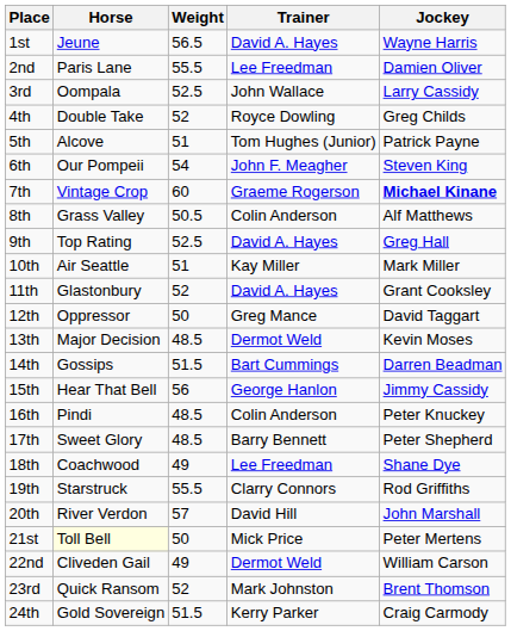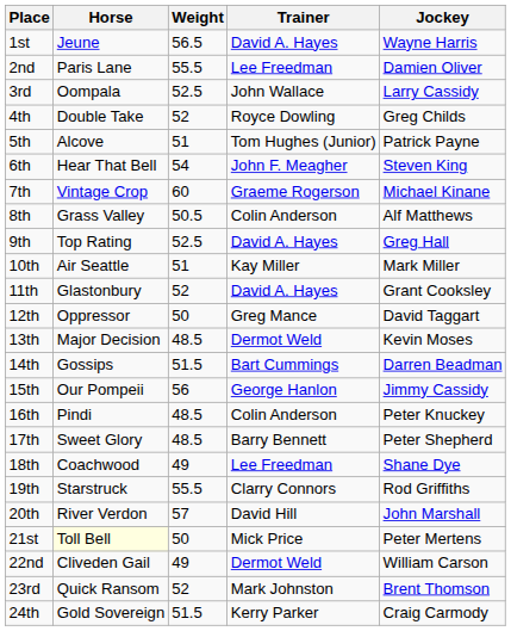 <table class="wikitable sortable">
 <tr>
 <th>Place</th>
 <th>Horse</th>
 <th>Weight</th>
 <th>Trainer</th>
 <th>Jockey</th>
 </tr>
 <tr>
 <td>1st</td>
 <td><a href='#'>Jeune</a></td>
 <td>56.5</td>
 <td><a href='#'>David A. Hayes</a></td>
 <td><a href='#'>Wayne Harris</a></td>
 </tr>
 <tr>
 <td>2nd</td>
 <td>Paris Lane</td>
 <td>55.5</td>
 <td><a href='#'>Lee Freedman</a></td>
 <td><a href='#'>Damien Oliver</a></td>
 </tr>
 <tr>
 <td>3rd</td>
 <td>Oompala</td>
 <td>52.5</td>
 <td>John Wallace</td>
 <td><a href='#'>Larry Cassidy</a></td>
 </tr>
 <tr>
 <td>4th</td>
 <td>Double Take</td>
 <td>52</td>
 <td>Royce Dowling</td>
 <td>Greg Childs</td>
 </tr>
 <tr>
 <td>5th</td>
 <td>Alcove</td>
 <td>51</td>
 <td>Tom Hughes (Junior)</td>
 <td>Patrick Payne</td>
 </tr>
 <tr>
 <td>6th</td>
-<td>Our Pompeii</td>
+<td>Hear That Bell</td>
 <td>54</td>
 <td><a href='#'>John F. Meagher</a></td>
 <td><a href='#'>Steven King</a></td>
 </tr>
 <tr>
 <td>7th</td>
 <td><a href='#'>Vintage Crop</a></td>
 <td>60</td>
 <td><a href='#'>Graeme Rogerson</a></td>
-<td><strong><a href='#'>Michael Kinane</a></strong></td>
+<td><a href='#'>Michael Kinane</a></td>
 </tr>
 <tr>
 <td>8th</td>
 <td>Grass Valley</td>
 <td>50.5</td>
 <td>Colin Anderson</td>
 <td>Alf Matthews</td>
 </tr>
 <tr>
 <td>9th</td>
 <td>Top Rating</td>
 <td>52.5</td>
 <td><a href='#'>David A. Hayes</a></td>
 <td><a href='#'>Greg Hall</a></td>
 </tr>
 <tr>
 <td>10th</td>
 <td>Air Seattle</td>
 <td>51</td>
 <td>Kay Miller</td>
 <td>Mark Miller</td>
 </tr>
 <tr>
 <td>11th</td>
 <td>Glastonbury</td>
 <td>52</td>
 <td><a href='#'>David A. Hayes</a></td>
 <td>Grant Cooksley</td>
 </tr>
 <tr>
 <td>12th</td>
 <td>Oppressor</td>
 <td>50</td>
 <td>Greg Mance</td>
 <td>David Taggart</td>
 </tr>
 <tr>
 <td>13th</td>
 <td>Major Decision</td>
 <td>48.5</td>
 <td><a href='#'>Dermot Weld</a></td>
 <td>Kevin Moses</td>
 </tr>
 <tr>
 <td>14th</td>
 <td>Gossips</td>
 <td>51.5</td>
 <td><a href='#'>Bart Cummings</a></td>
 <td><a href='#'>Darren Beadman</a></td>
 </tr>
 <tr>
 <td>15th</td>
-<td>Hear That Bell</td>
+<td>Our Pompeii</td>
 <td>56</td>
 <td><a href='#'>George Hanlon</a></td>
 <td><a href='#'>Jimmy Cassidy</a></td>
 </tr>
 <tr>
 <td>16th</td>
 <td>Pindi</td>
 <td>48.5</td>
 <td>Colin Anderson</td>
 <td>Peter Knuckey</td>
 </tr>
 <tr>
 <td>17th</td>
 <td>Sweet Glory</td>
 <td>48.5</td>
 <td>Barry Bennett</td>
 <td>Peter Shepherd</td>
 </tr>
 <tr>
 <td>18th</td>
 <td>Coachwood</td>
 <td>49</td>
 <td><a href='#'>Lee Freedman</a></td>
 <td><a href='#'>Shane Dye</a></td>
 </tr>
 <tr>
 <td>19th</td>
 <td>Starstruck</td>
 <td>55.5</td>
 <td>Clarry Connors</td>
 <td>Rod Griffiths</td>
 </tr>
 <tr>
 <td>20th</td>
 <td>River Verdon</td>
 <td>57</td>
 <td>David Hill</td>
 <td><a href='#'>John Marshall</a></td>
 </tr>
 <tr>
 <td>21st</td>
 <td style="background: lightyellow;">Toll Bell</td>
 <td>50</td>
 <td>Mick Price</td>
 <td>Peter Mertens</td>
 </tr>
 <tr>
 <td>22nd</td>
 <td>Cliveden Gail</td>
 <td>49</td>
 <td><a href='#'>Dermot Weld</a></td>
 <td>William Carson</td>
 </tr>
 <tr>
 <td>23rd</td>
 <td>Quick Ransom</td>
 <td>52</td>
 <td>Mark Johnston</td>
 <td><a href='#'>Brent Thomson</a></td>
 </tr>
 <tr>
 <td>24th</td>
 <td>Gold Sovereign</td>
 <td>51.5</td>
 <td>Kerry Parker</td>
 <td>Craig Carmody</td>
 </tr>
 </table>
